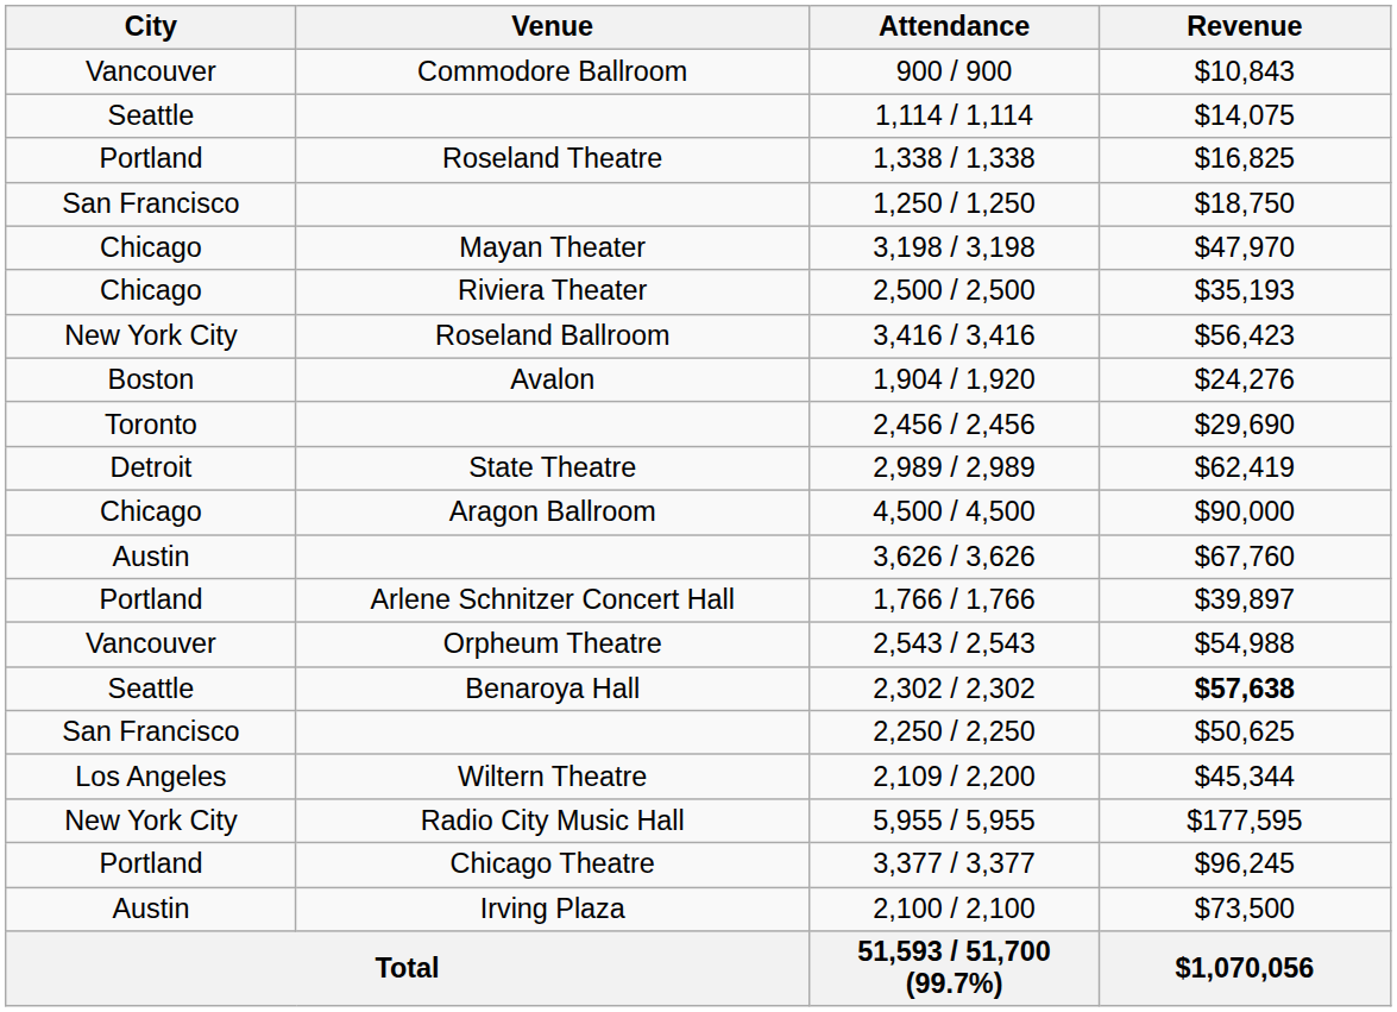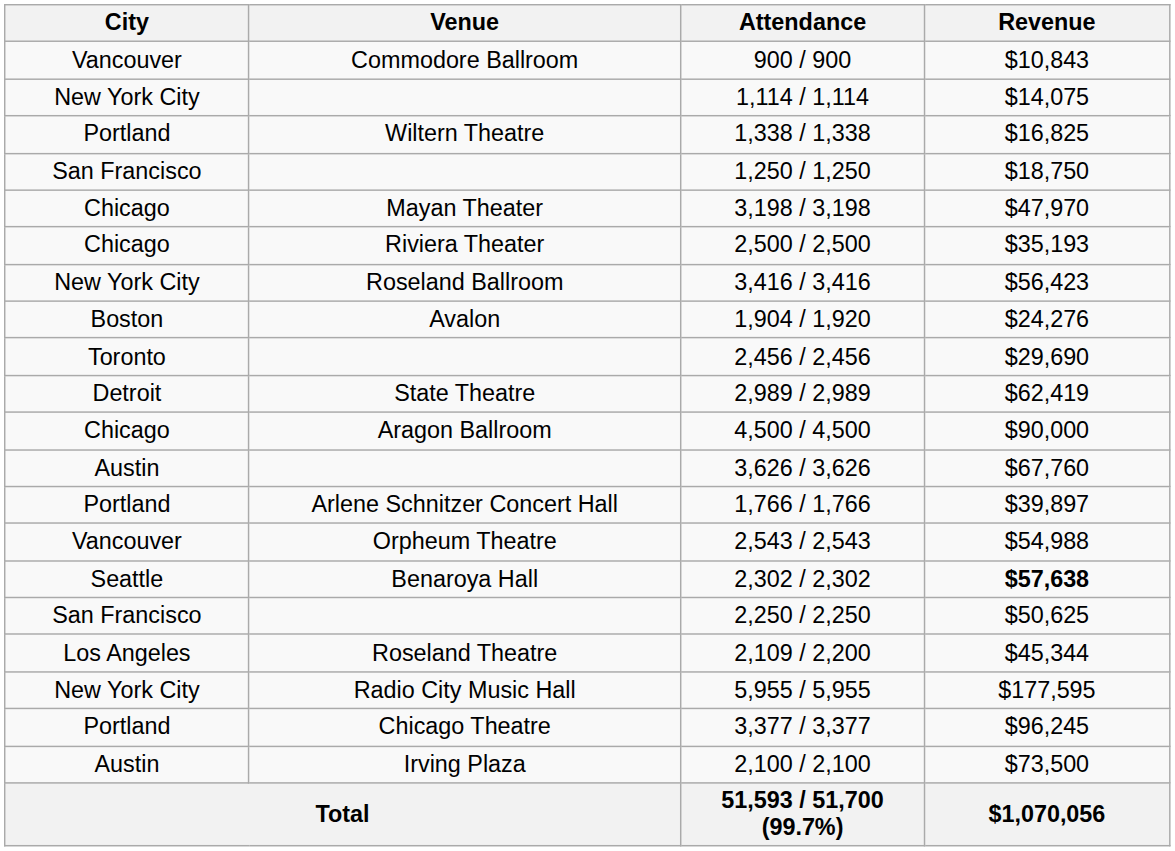 <table class="wikitable sortable plainrowheaders" style="text-align:center;">
 <tr>
 <th scope="col" style="width:10em;">City</th>
 <th scope="col" style="width:18em;">Venue</th>
 <th scope="col" style="width:10em;">Attendance</th>
 <th scope="col" style="width:10em;">Revenue</th>
 </tr>
 <tr>
 <td>Vancouver</td>
 <td>Commodore Ballroom</td>
 <td>900 / 900</td>
 <td>$10,843</td>
 </tr>
 <tr>
-<td>Seattle</td>
+<td>New York City</td>
 <td></td>
 <td>1,114 / 1,114</td>
 <td>$14,075</td>
 </tr>
 <tr>
 <td>Portland</td>
-<td>Roseland Theatre</td>
+<td>Wiltern Theatre</td>
 <td>1,338 / 1,338</td>
 <td>$16,825</td>
 </tr>
 <tr>
 <td>San Francisco</td>
 <td></td>
 <td>1,250 / 1,250</td>
 <td>$18,750</td>
 </tr>
 <tr>
 <td>Chicago</td>
 <td>Mayan Theater</td>
 <td>3,198 / 3,198</td>
 <td>$47,970</td>
 </tr>
 <tr>
 <td>Chicago</td>
 <td>Riviera Theater</td>
 <td>2,500 / 2,500</td>
 <td>$35,193</td>
 </tr>
 <tr>
 <td>New York City</td>
 <td>Roseland Ballroom</td>
 <td>3,416 / 3,416</td>
 <td>$56,423</td>
 </tr>
 <tr>
 <td>Boston</td>
 <td>Avalon</td>
 <td>1,904 / 1,920</td>
 <td>$24,276</td>
 </tr>
 <tr>
 <td>Toronto</td>
 <td></td>
 <td>2,456 / 2,456</td>
 <td>$29,690</td>
 </tr>
 <tr>
 <td>Detroit</td>
 <td>State Theatre</td>
 <td>2,989 / 2,989</td>
 <td>$62,419</td>
 </tr>
 <tr>
 <td>Chicago</td>
 <td>Aragon Ballroom</td>
 <td>4,500 / 4,500</td>
 <td>$90,000</td>
 </tr>
 <tr>
 <td>Austin</td>
 <td></td>
 <td>3,626 / 3,626</td>
 <td>$67,760</td>
 </tr>
 <tr>
 <td>Portland</td>
 <td>Arlene Schnitzer Concert Hall</td>
 <td>1,766 / 1,766</td>
 <td>$39,897</td>
 </tr>
 <tr>
 <td>Vancouver</td>
 <td>Orpheum Theatre</td>
 <td>2,543 / 2,543</td>
 <td>$54,988</td>
 </tr>
 <tr>
 <td>Seattle</td>
 <td>Benaroya Hall</td>
 <td>2,302 / 2,302</td>
 <td><strong>$57,638</strong></td>
 </tr>
 <tr>
 <td>San Francisco</td>
 <td></td>
 <td>2,250 / 2,250</td>
 <td>$50,625</td>
 </tr>
 <tr>
 <td>Los Angeles</td>
-<td>Wiltern Theatre</td>
+<td>Roseland Theatre</td>
 <td>2,109 / 2,200</td>
 <td>$45,344</td>
 </tr>
 <tr>
 <td>New York City</td>
 <td>Radio City Music Hall</td>
 <td>5,955 / 5,955</td>
 <td>$177,595</td>
 </tr>
 <tr>
 <td>Portland</td>
 <td>Chicago Theatre</td>
 <td>3,377 / 3,377</td>
 <td>$96,245</td>
 </tr>
 <tr>
 <td>Austin</td>
 <td>Irving Plaza</td>
 <td>2,100 / 2,100</td>
 <td>$73,500</td>
 </tr>
 <tr>
 <th colspan="2">Total</th>
 <th>51,593 / 51,700 (99.7%)</th>
 <th>$1,070,056</th>
 </tr>
 </table>
